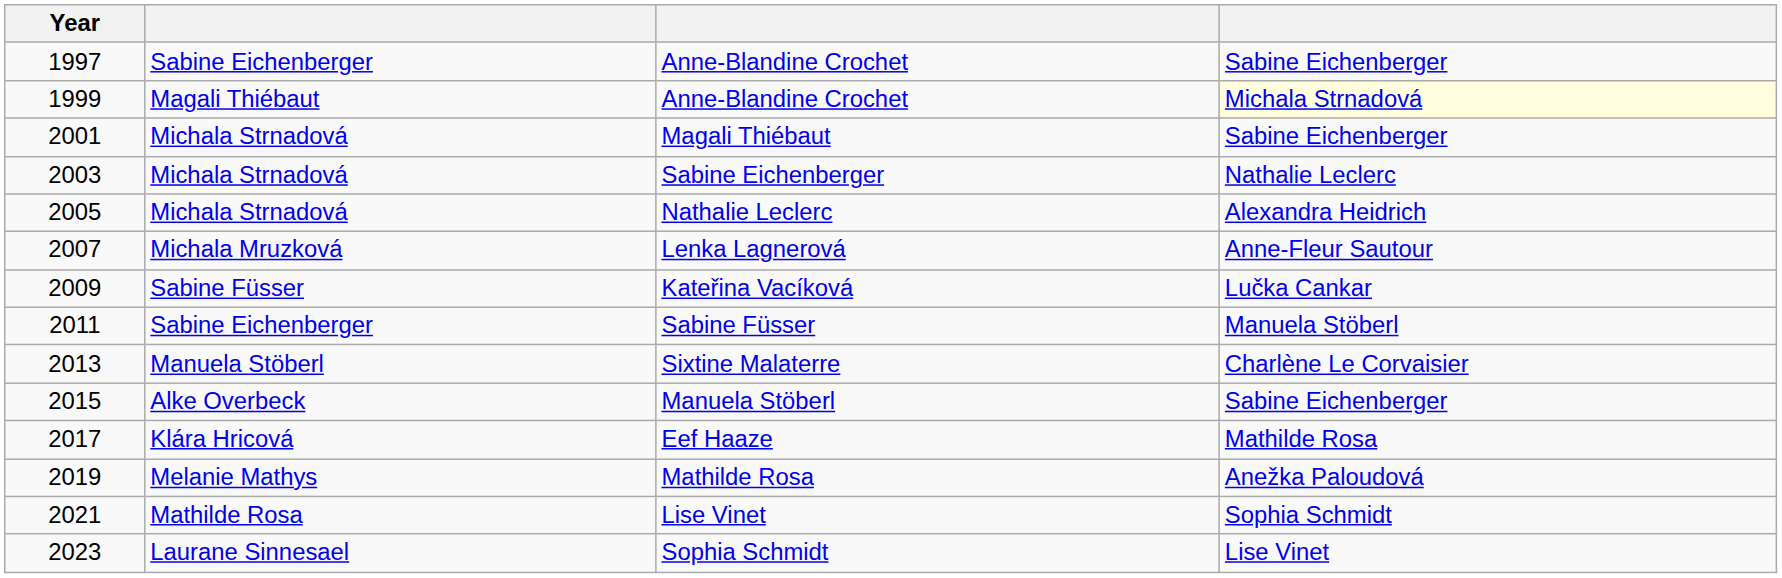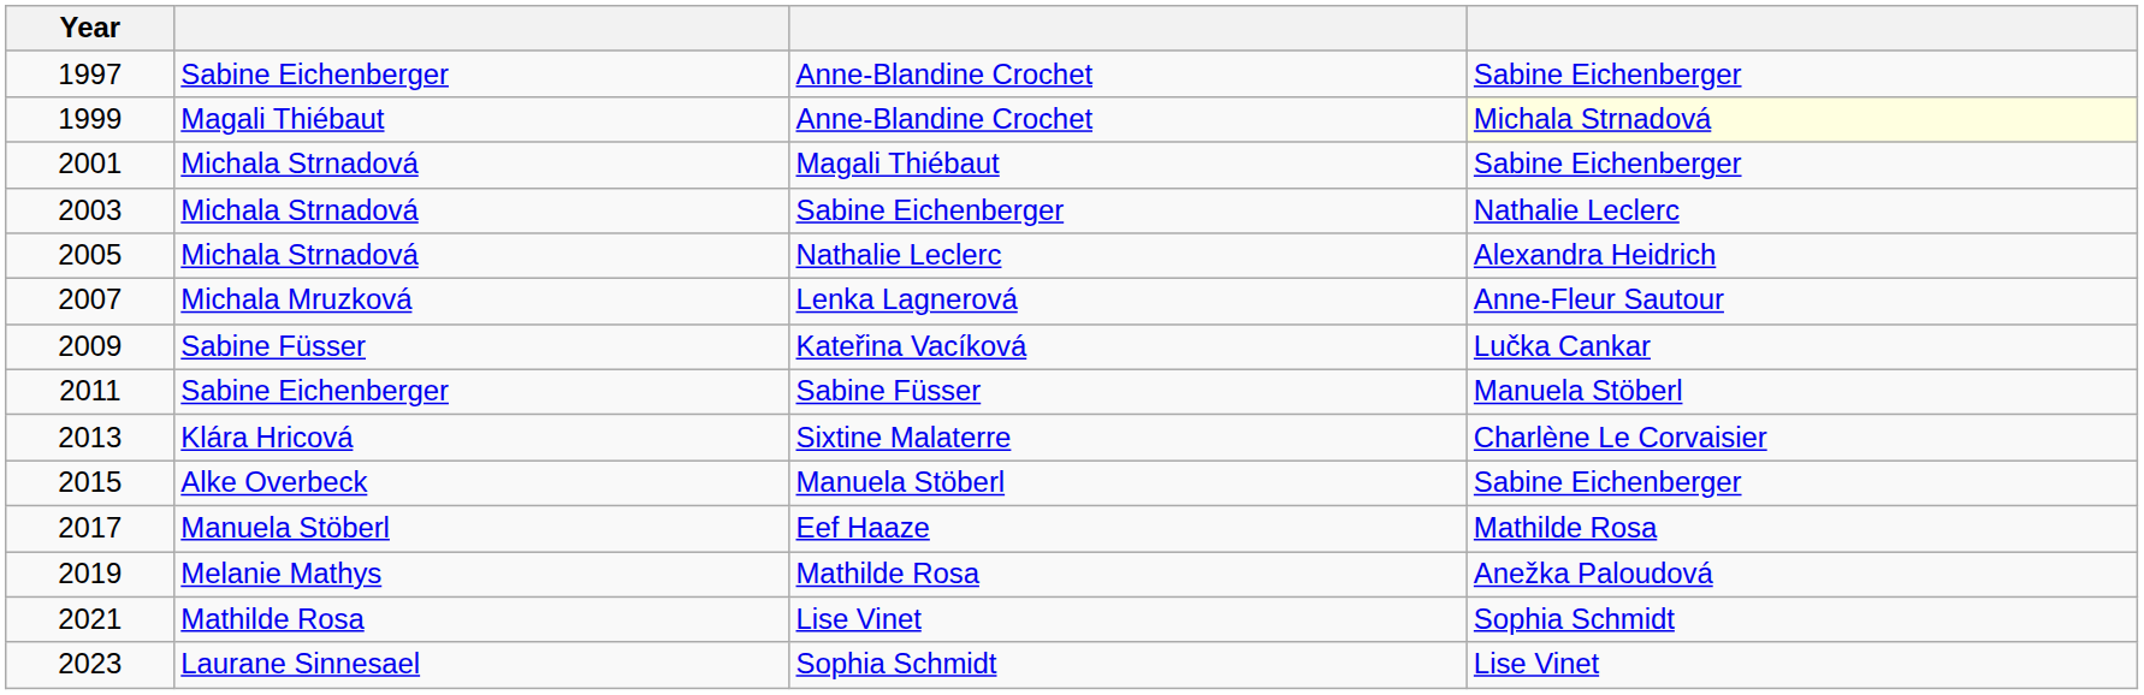 <table class="wikitable" width=60% style="font-size:100%; text-align:left;">
 <tr>
 <th>Year</th>
 <th></th>
 <th></th>
 <th></th>
 </tr>
 <tr>
 <td align=center>1997</td>
 <td> <a href='#'>Sabine Eichenberger</a></td>
 <td> <a href='#'>Anne-Blandine Crochet</a></td>
 <td> <a href='#'>Sabine Eichenberger</a></td>
 </tr>
 <tr>
 <td align=center>1999</td>
 <td> <a href='#'>Magali Thiébaut</a></td>
 <td> <a href='#'>Anne-Blandine Crochet</a></td>
 <td style="background: lightyellow;"> <a href='#'>Michala Strnadová</a></td>
 </tr>
 <tr>
 <td align=center>2001</td>
 <td> <a href='#'>Michala Strnadová</a></td>
 <td> <a href='#'>Magali Thiébaut</a></td>
 <td> <a href='#'>Sabine Eichenberger</a></td>
 </tr>
 <tr>
 <td align=center>2003</td>
 <td> <a href='#'>Michala Strnadová</a></td>
 <td> <a href='#'>Sabine Eichenberger</a></td>
 <td> <a href='#'>Nathalie Leclerc</a></td>
 </tr>
 <tr>
 <td align=center>2005</td>
 <td> <a href='#'>Michala Strnadová</a></td>
 <td> <a href='#'>Nathalie Leclerc</a></td>
 <td> <a href='#'>Alexandra Heidrich</a></td>
 </tr>
 <tr>
 <td align=center>2007</td>
 <td> <a href='#'>Michala Mruzková</a></td>
 <td> <a href='#'>Lenka Lagnerová</a></td>
 <td> <a href='#'>Anne-Fleur Sautour</a></td>
 </tr>
 <tr>
 <td align=center>2009</td>
 <td> <a href='#'>Sabine Füsser</a></td>
 <td> <a href='#'>Kateřina Vacíková</a></td>
 <td> <a href='#'>Lučka Cankar</a></td>
 </tr>
 <tr>
 <td align=center>2011</td>
 <td> <a href='#'>Sabine Eichenberger</a></td>
 <td> <a href='#'>Sabine Füsser</a></td>
 <td> <a href='#'>Manuela Stöberl</a></td>
 </tr>
 <tr>
 <td align=center>2013</td>
-<td> <a href='#'>Manuela Stöberl</a></td>
+<td> <a href='#'>Klára Hricová</a></td>
 <td> <a href='#'>Sixtine Malaterre</a></td>
 <td> <a href='#'>Charlène Le Corvaisier</a></td>
 </tr>
 <tr>
 <td align=center>2015</td>
 <td> <a href='#'>Alke Overbeck</a></td>
 <td> <a href='#'>Manuela Stöberl</a></td>
 <td> <a href='#'>Sabine Eichenberger</a></td>
 </tr>
 <tr>
 <td align=center>2017</td>
-<td> <a href='#'>Klára Hricová</a></td>
+<td> <a href='#'>Manuela Stöberl</a></td>
 <td> <a href='#'>Eef Haaze</a></td>
 <td> <a href='#'>Mathilde Rosa</a></td>
 </tr>
 <tr>
 <td align=center>2019</td>
 <td> <a href='#'>Melanie Mathys</a></td>
 <td> <a href='#'>Mathilde Rosa</a></td>
 <td> <a href='#'>Anežka Paloudová</a></td>
 </tr>
 <tr>
 <td align=center>2021</td>
 <td> <a href='#'>Mathilde Rosa</a></td>
 <td> <a href='#'>Lise Vinet</a></td>
 <td> <a href='#'>Sophia Schmidt</a></td>
 </tr>
 <tr>
 <td align=center>2023</td>
 <td> <a href='#'>Laurane Sinnesael</a></td>
 <td> <a href='#'>Sophia Schmidt</a></td>
 <td> <a href='#'>Lise Vinet</a></td>
 </tr>
 </table>
